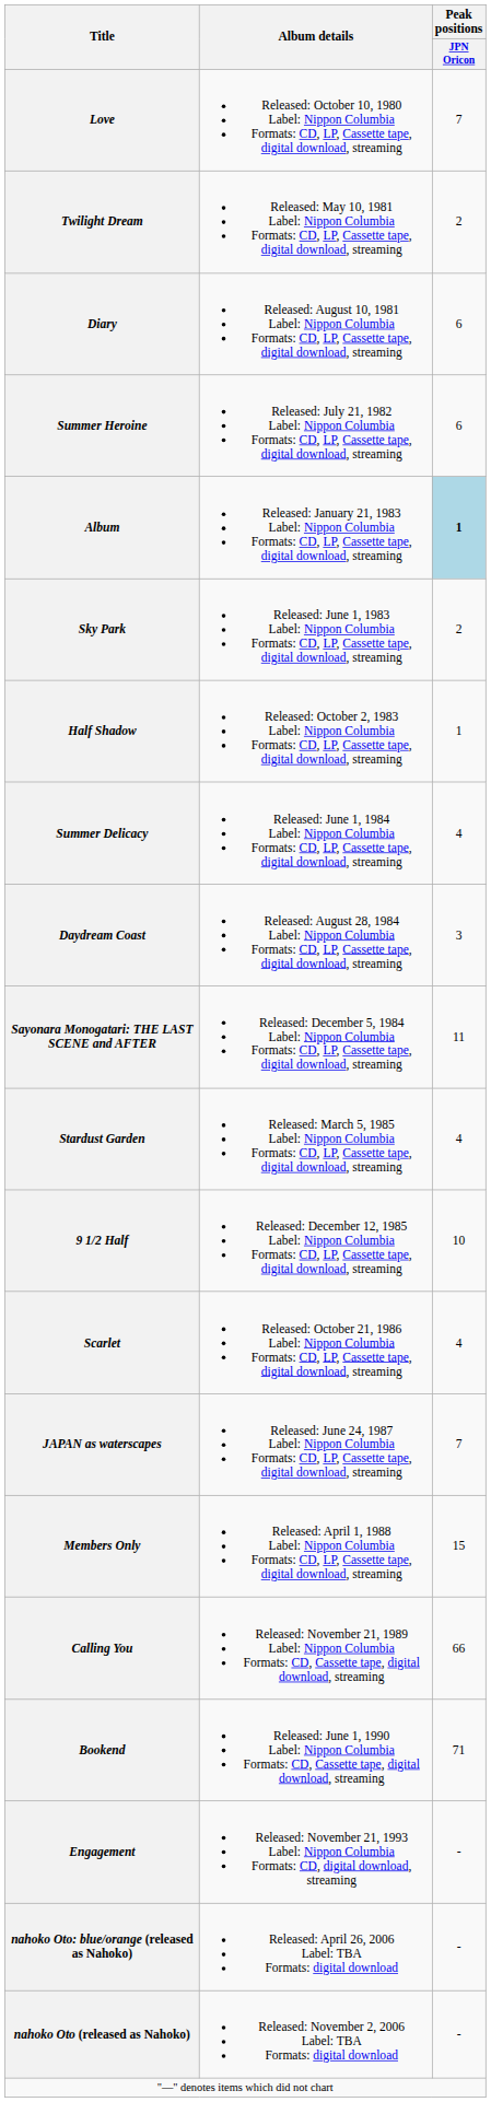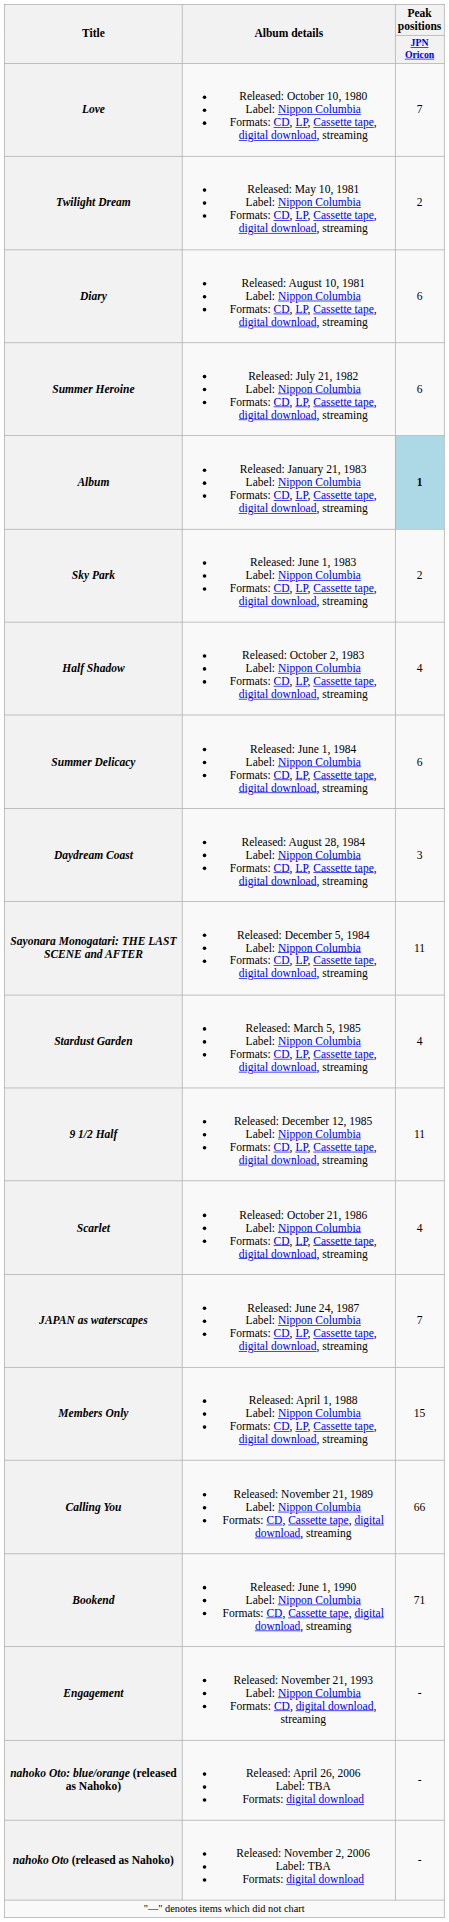 <table class="wikitable plainrowheaders" style="text-align:center;">
 <tr>
 <th style="width:15em;" rowspan="2">Title</th>
 <th style="width:18em;" rowspan="2">Album details</th>
 <th colspan="1">Peak positions</th>
 </tr>
 <tr>
 <th style="width:3em;font-size:85%"><a href='#'>JPN<br>Oricon</a><br></th>
 </tr>
 <tr>
 <th scope="row"><em>Love</em></th>
 <td><br><ul><li>Released: October 10, 1980</li><li>Label: <a href='#'>Nippon Columbia</a></li><li>Formats: <a href='#'>CD</a>, <a href='#'>LP</a>, <a href='#'>Cassette tape</a>, <a href='#'>digital download</a>, streaming</li></ul></td>
 <td>7</td>
 </tr>
 <tr>
 <th scope="row"><em>Twilight Dream</em></th>
 <td><br><ul><li>Released: May 10, 1981</li><li>Label: <a href='#'>Nippon Columbia</a></li><li>Formats: <a href='#'>CD</a>, <a href='#'>LP</a>, <a href='#'>Cassette tape</a>, <a href='#'>digital download</a>, streaming</li></ul></td>
 <td>2</td>
 </tr>
 <tr>
 <th scope="row"><em>Diary</em></th>
 <td><br><ul><li>Released: August 10, 1981</li><li>Label: <a href='#'>Nippon Columbia</a></li><li>Formats: <a href='#'>CD</a>, <a href='#'>LP</a>, <a href='#'>Cassette tape</a>, <a href='#'>digital download</a>, streaming</li></ul></td>
 <td>6</td>
 </tr>
 <tr>
 <th scope="row"><em>Summer Heroine</em></th>
 <td><br><ul><li>Released: July 21, 1982</li><li>Label: <a href='#'>Nippon Columbia</a></li><li>Formats: <a href='#'>CD</a>, <a href='#'>LP</a>, <a href='#'>Cassette tape</a>, <a href='#'>digital download</a>, streaming</li></ul></td>
 <td>6</td>
 </tr>
 <tr>
 <th scope="row"><em>Album</em></th>
 <td><br><ul><li>Released: January 21, 1983</li><li>Label: <a href='#'>Nippon Columbia</a></li><li>Formats: <a href='#'>CD</a>, <a href='#'>LP</a>, <a href='#'>Cassette tape</a>, <a href='#'>digital download</a>, streaming</li></ul></td>
 <td style="background: lightblue;"><strong>1</strong></td>
 </tr>
 <tr>
 <th scope="row"><em>Sky Park</em></th>
 <td><br><ul><li>Released: June 1, 1983</li><li>Label: <a href='#'>Nippon Columbia</a></li><li>Formats: <a href='#'>CD</a>, <a href='#'>LP</a>, <a href='#'>Cassette tape</a>, <a href='#'>digital download</a>, streaming</li></ul></td>
 <td>2</td>
 </tr>
 <tr>
 <th scope="row"><em>Half Shadow</em></th>
 <td><br><ul><li>Released: October 2, 1983</li><li>Label: <a href='#'>Nippon Columbia</a></li><li>Formats: <a href='#'>CD</a>, <a href='#'>LP</a>, <a href='#'>Cassette tape</a>, <a href='#'>digital download</a>, streaming</li></ul></td>
-<td>1</td>
+<td>4</td>
 </tr>
 <tr>
 <th scope="row"><em>Summer Delicacy</em></th>
 <td><br><ul><li>Released: June 1, 1984</li><li>Label: <a href='#'>Nippon Columbia</a></li><li>Formats: <a href='#'>CD</a>, <a href='#'>LP</a>, <a href='#'>Cassette tape</a>, <a href='#'>digital download</a>, streaming</li></ul></td>
-<td>4</td>
+<td>6</td>
 </tr>
 <tr>
 <th scope="row"><em>Daydream Coast</em></th>
 <td><br><ul><li>Released: August 28, 1984</li><li>Label: <a href='#'>Nippon Columbia</a></li><li>Formats: <a href='#'>CD</a>, <a href='#'>LP</a>, <a href='#'>Cassette tape</a>, <a href='#'>digital download</a>, streaming</li></ul></td>
 <td>3</td>
 </tr>
 <tr>
 <th scope="row"><em>Sayonara Monogatari: THE LAST SCENE and AFTER</em></th>
 <td><br><ul><li>Released: December 5, 1984</li><li>Label: <a href='#'>Nippon Columbia</a></li><li>Formats: <a href='#'>CD</a>, <a href='#'>LP</a>, <a href='#'>Cassette tape</a>, <a href='#'>digital download</a>, streaming</li></ul></td>
 <td>11</td>
 </tr>
 <tr>
 <th scope="row"><em>Stardust Garden </em></th>
 <td><br><ul><li>Released: March 5, 1985</li><li>Label: <a href='#'>Nippon Columbia</a></li><li>Formats: <a href='#'>CD</a>, <a href='#'>LP</a>, <a href='#'>Cassette tape</a>, <a href='#'>digital download</a>, streaming</li></ul></td>
 <td>4</td>
 </tr>
 <tr>
 <th scope="row"><em>9 1/2 Half</em></th>
 <td><br><ul><li>Released: December 12, 1985</li><li>Label: <a href='#'>Nippon Columbia</a></li><li>Formats: <a href='#'>CD</a>, <a href='#'>LP</a>, <a href='#'>Cassette tape</a>, <a href='#'>digital download</a>, streaming</li></ul></td>
-<td>10</td>
+<td>11</td>
 </tr>
 <tr>
 <th scope="row"><em>Scarlet</em></th>
 <td><br><ul><li>Released: October 21, 1986</li><li>Label: <a href='#'>Nippon Columbia</a></li><li>Formats: <a href='#'>CD</a>, <a href='#'>LP</a>, <a href='#'>Cassette tape</a>, <a href='#'>digital download</a>, streaming</li></ul></td>
 <td>4</td>
 </tr>
 <tr>
 <th scope="row"><em>JAPAN as waterscapes</em></th>
 <td><br><ul><li>Released: June 24, 1987</li><li>Label: <a href='#'>Nippon Columbia</a></li><li>Formats: <a href='#'>CD</a>, <a href='#'>LP</a>, <a href='#'>Cassette tape</a>, <a href='#'>digital download</a>, streaming</li></ul></td>
 <td>7</td>
 </tr>
 <tr>
 <th scope="row"><em>Members Only</em></th>
 <td><br><ul><li>Released: April 1, 1988</li><li>Label: <a href='#'>Nippon Columbia</a></li><li>Formats: <a href='#'>CD</a>, <a href='#'>LP</a>, <a href='#'>Cassette tape</a>, <a href='#'>digital download</a>, streaming</li></ul></td>
 <td>15</td>
 </tr>
 <tr>
 <th scope="row"><em>Calling You</em></th>
 <td><br><ul><li>Released: November 21, 1989</li><li>Label: <a href='#'>Nippon Columbia</a></li><li>Formats: <a href='#'>CD</a>, <a href='#'>Cassette tape</a>, <a href='#'>digital download</a>, streaming</li></ul></td>
 <td>66</td>
 </tr>
 <tr>
 <th scope="row"><em>Bookend</em></th>
 <td><br><ul><li>Released: June 1, 1990</li><li>Label: <a href='#'>Nippon Columbia</a></li><li>Formats: <a href='#'>CD</a>, <a href='#'>Cassette tape</a>, <a href='#'>digital download</a>, streaming</li></ul></td>
 <td>71</td>
 </tr>
 <tr>
 <th scope="row"><em>Engagement</em></th>
 <td><br><ul><li>Released: November 21, 1993</li><li>Label: <a href='#'>Nippon Columbia</a></li><li>Formats: <a href='#'>CD</a>, <a href='#'>digital download</a>, streaming</li></ul></td>
 <td>-</td>
 </tr>
 <tr>
 <th scope="row"><em>nahoko Oto: blue/orange</em> (released as <strong>Nahoko</strong>)</th>
 <td><br><ul><li>Released: April 26, 2006</li><li>Label: TBA</li><li>Formats: <a href='#'>digital download</a></li></ul></td>
 <td>-</td>
 </tr>
 <tr>
 <th scope="row"><em>nahoko Oto</em> (released as <strong>Nahoko</strong>)</th>
 <td><br><ul><li>Released: November 2, 2006</li><li>Label: TBA</li><li>Formats: <a href='#'>digital download</a></li></ul></td>
 <td>-</td>
 </tr>
 <tr>
 <td colspan="11" align="center" style="font-size:90%;">"—" denotes items which did not chart</td>
 </tr>
 </table>
